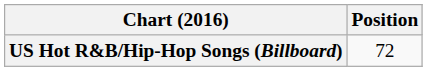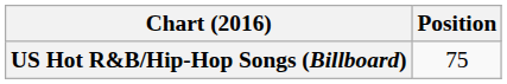 <table class="wikitable plainrowheaders" style="text-align:center">
 <tr>
 <th scope="col">Chart (2016)</th>
 <th scope="col">Position</th>
 </tr>
 <tr>
 <th scope="row">US Hot R&B/Hip-Hop Songs (<em>Billboard</em>)</th>
-<td>72</td>
+<td>75</td>
 </tr>
 </table>
